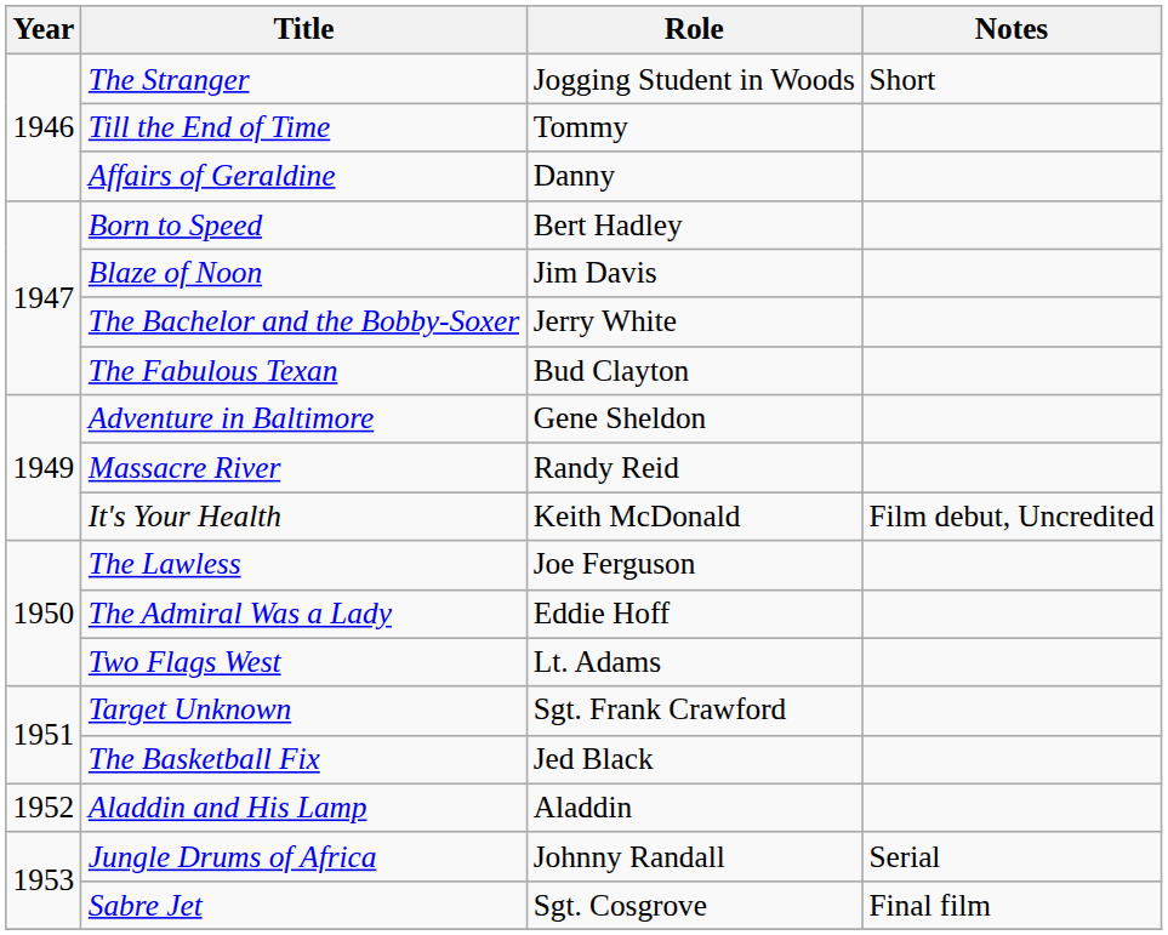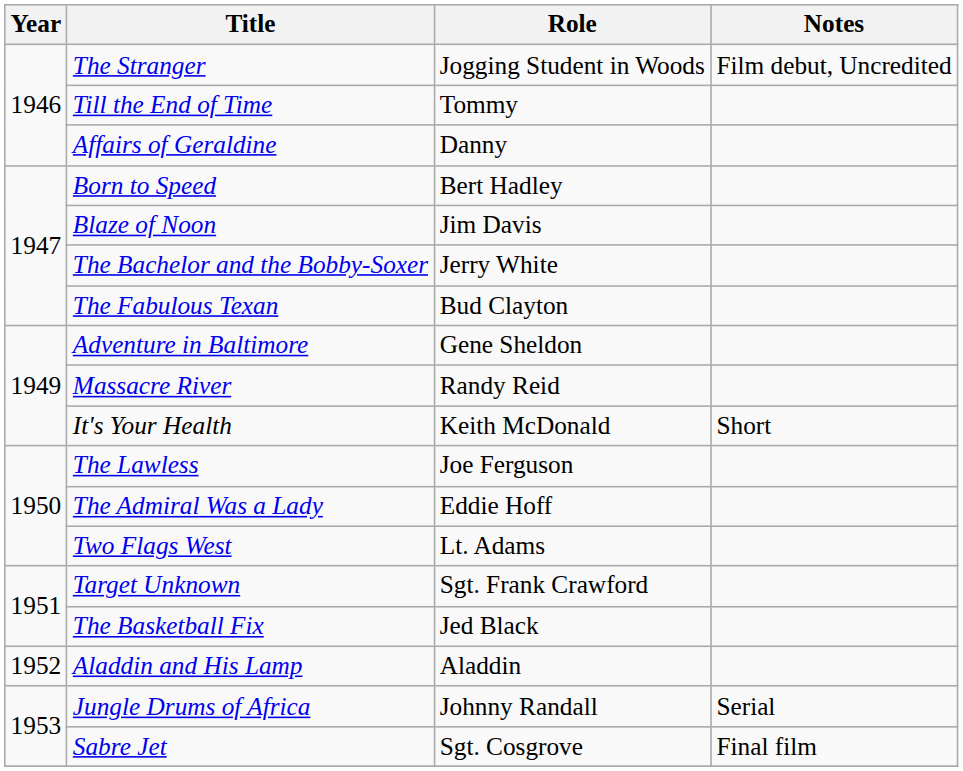 <table class="wikitable sortable">
 <tr>
 <th>Year</th>
 <th>Title</th>
 <th>Role</th>
 <th>Notes</th>
 </tr>
 <tr>
 <td rowspan=3>1946</td>
 <td><em><a href='#'>The Stranger</a></em></td>
 <td>Jogging Student in Woods</td>
-<td>Short</td>
+<td>Film debut, Uncredited</td>
 </tr>
 <tr>
 <td><em><a href='#'>Till the End of Time</a></em></td>
 <td>Tommy</td>
 <td></td>
 </tr>
 <tr>
 <td><em><a href='#'>Affairs of Geraldine</a></em></td>
 <td>Danny</td>
 <td></td>
 </tr>
 <tr>
 <td rowspan=4>1947</td>
 <td><em><a href='#'>Born to Speed</a></em></td>
 <td>Bert Hadley</td>
 <td></td>
 </tr>
 <tr>
 <td><em><a href='#'>Blaze of Noon</a></em></td>
 <td>Jim Davis</td>
 <td></td>
 </tr>
 <tr>
 <td><em><a href='#'>The Bachelor and the Bobby-Soxer</a></em></td>
 <td>Jerry White</td>
 <td></td>
 </tr>
 <tr>
 <td><em><a href='#'>The Fabulous Texan</a></em></td>
 <td>Bud Clayton</td>
 <td></td>
 </tr>
 <tr>
 <td rowspan=3>1949</td>
 <td><em><a href='#'>Adventure in Baltimore</a></em></td>
 <td>Gene Sheldon</td>
 <td></td>
 </tr>
 <tr>
 <td><em><a href='#'>Massacre River</a></em></td>
 <td>Randy Reid</td>
 <td></td>
 </tr>
 <tr>
 <td><em>It's Your Health</em></td>
 <td>Keith McDonald</td>
-<td>Film debut, Uncredited</td>
+<td>Short</td>
 </tr>
 <tr>
 <td rowspan=3>1950</td>
 <td><em><a href='#'>The Lawless</a></em></td>
 <td>Joe Ferguson</td>
 <td></td>
 </tr>
 <tr>
 <td><em><a href='#'>The Admiral Was a Lady</a></em></td>
 <td>Eddie Hoff</td>
 <td></td>
 </tr>
 <tr>
 <td><em><a href='#'>Two Flags West</a></em></td>
 <td>Lt. Adams</td>
 <td></td>
 </tr>
 <tr>
 <td rowspan=2>1951</td>
 <td><em><a href='#'>Target Unknown</a></em></td>
 <td>Sgt. Frank Crawford</td>
 <td></td>
 </tr>
 <tr>
 <td><em><a href='#'>The Basketball Fix</a></em></td>
 <td>Jed Black</td>
 <td></td>
 </tr>
 <tr>
 <td>1952</td>
 <td><em><a href='#'>Aladdin and His Lamp</a></em></td>
 <td>Aladdin</td>
 <td></td>
 </tr>
 <tr>
 <td rowspan=2>1953</td>
 <td><em><a href='#'>Jungle Drums of Africa</a></em></td>
 <td>Johnny Randall</td>
 <td>Serial</td>
 </tr>
 <tr>
 <td><em><a href='#'>Sabre Jet</a></em></td>
 <td>Sgt. Cosgrove</td>
 <td>Final film</td>
 </tr>
 <tr>
 </tr>
 </table>
